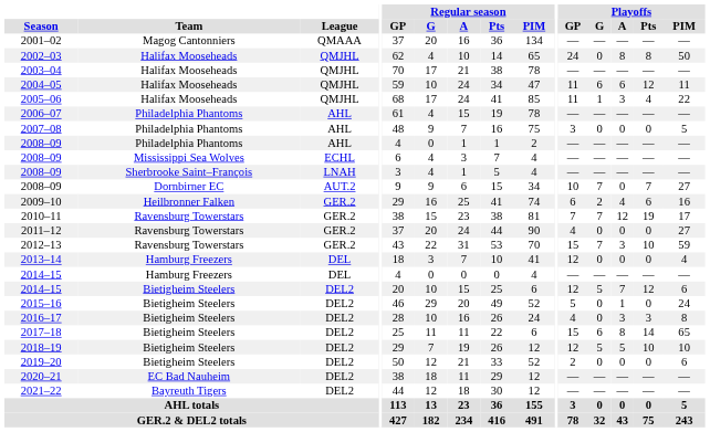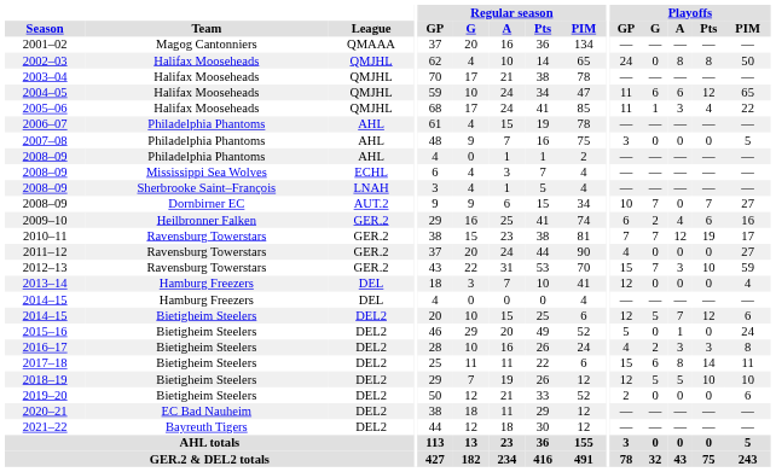 <table border="0" cellpadding="1" cellspacing="0" style="text-align:center; width:60em">
 <tr bgcolor="#e0e0e0">
 <th colspan="3" bgcolor="#ffffff"></th>
 <th rowspan="99" bgcolor="#ffffff"></th>
 <th colspan="5"><a href='#'>Regular season</a></th>
 <th rowspan="99" bgcolor="#ffffff"></th>
 <th colspan="5"><a href='#'>Playoffs</a></th>
 </tr>
 <tr bgcolor="#e0e0e0">
 <th><a href='#'>Season</a></th>
 <th>Team</th>
 <th>League</th>
 <th>GP</th>
 <th><a href='#'>G</a></th>
 <th><a href='#'>A</a></th>
 <th><a href='#'>Pts</a></th>
 <th><a href='#'>PIM</a></th>
 <th>GP</th>
 <th>G</th>
 <th>A</th>
 <th>Pts</th>
 <th>PIM</th>
 </tr>
 <tr>
 <td>2001–02</td>
 <td>Magog Cantonniers</td>
 <td>QMAAA</td>
 <td>37</td>
 <td>20</td>
 <td>16</td>
 <td>36</td>
 <td>134</td>
 <td>—</td>
 <td>—</td>
 <td>—</td>
 <td>—</td>
 <td>—</td>
 </tr>
 <tr bgcolor="#f0f0f0">
 <td><a href='#'>2002–03</a></td>
 <td><a href='#'>Halifax Mooseheads</a></td>
 <td><a href='#'>QMJHL</a></td>
 <td>62</td>
 <td>4</td>
 <td>10</td>
 <td>14</td>
 <td>65</td>
 <td>24</td>
 <td>0</td>
 <td>8</td>
 <td>8</td>
 <td>50</td>
 </tr>
 <tr>
 <td><a href='#'>2003–04</a></td>
 <td>Halifax Mooseheads</td>
 <td>QMJHL</td>
 <td>70</td>
 <td>17</td>
 <td>21</td>
 <td>38</td>
 <td>78</td>
 <td>—</td>
 <td>—</td>
 <td>—</td>
 <td>—</td>
 <td>—</td>
 </tr>
 <tr bgcolor="#f0f0f0">
 <td><a href='#'>2004–05</a></td>
 <td>Halifax Mooseheads</td>
 <td>QMJHL</td>
 <td>59</td>
 <td>10</td>
 <td>24</td>
 <td>34</td>
 <td>47</td>
 <td>11</td>
 <td>6</td>
 <td>6</td>
 <td>12</td>
-<td>11</td>
+<td>65</td>
 </tr>
 <tr>
 <td><a href='#'>2005–06</a></td>
 <td>Halifax Mooseheads</td>
 <td>QMJHL</td>
 <td>68</td>
 <td>17</td>
 <td>24</td>
 <td>41</td>
 <td>85</td>
 <td>11</td>
 <td>1</td>
 <td>3</td>
 <td>4</td>
 <td>22</td>
 </tr>
 <tr bgcolor="#f0f0f0">
 <td><a href='#'>2006–07</a></td>
 <td><a href='#'>Philadelphia Phantoms</a></td>
 <td><a href='#'>AHL</a></td>
 <td>61</td>
 <td>4</td>
 <td>15</td>
 <td>19</td>
 <td>78</td>
 <td>—</td>
 <td>—</td>
 <td>—</td>
 <td>—</td>
 <td>—</td>
 </tr>
 <tr>
 <td><a href='#'>2007–08</a></td>
 <td>Philadelphia Phantoms</td>
 <td>AHL</td>
 <td>48</td>
 <td>9</td>
 <td>7</td>
 <td>16</td>
 <td>75</td>
 <td>3</td>
 <td>0</td>
 <td>0</td>
 <td>0</td>
 <td>5</td>
 </tr>
 <tr bgcolor="#f0f0f0">
 <td><a href='#'>2008–09</a></td>
 <td>Philadelphia Phantoms</td>
 <td>AHL</td>
 <td>4</td>
 <td>0</td>
 <td>1</td>
 <td>1</td>
 <td>2</td>
 <td>—</td>
 <td>—</td>
 <td>—</td>
 <td>—</td>
 <td>—</td>
 </tr>
 <tr>
 <td><a href='#'>2008–09</a></td>
 <td><a href='#'>Mississippi Sea Wolves</a></td>
 <td><a href='#'>ECHL</a></td>
 <td>6</td>
 <td>4</td>
 <td>3</td>
 <td>7</td>
 <td>4</td>
 <td>—</td>
 <td>—</td>
 <td>—</td>
 <td>—</td>
 <td>—</td>
 </tr>
 <tr bgcolor="#f0f0f0">
 <td><a href='#'>2008–09</a></td>
 <td><a href='#'>Sherbrooke Saint–François</a></td>
 <td><a href='#'>LNAH</a></td>
 <td>3</td>
 <td>4</td>
 <td>1</td>
 <td>5</td>
 <td>4</td>
 <td>—</td>
 <td>—</td>
 <td>—</td>
 <td>—</td>
 <td>—</td>
 </tr>
 <tr>
 <td>2008–09</td>
 <td><a href='#'>Dornbirner EC</a></td>
 <td><a href='#'>AUT.2</a></td>
 <td>9</td>
 <td>9</td>
 <td>6</td>
 <td>15</td>
 <td>34</td>
 <td>10</td>
 <td>7</td>
 <td>0</td>
 <td>7</td>
 <td>27</td>
 </tr>
 <tr bgcolor="#f0f0f0">
 <td>2009–10</td>
 <td><a href='#'>Heilbronner Falken</a></td>
 <td><a href='#'>GER.2</a></td>
 <td>29</td>
 <td>16</td>
 <td>25</td>
 <td>41</td>
 <td>74</td>
 <td>6</td>
 <td>2</td>
 <td>4</td>
 <td>6</td>
 <td>16</td>
 </tr>
 <tr>
 <td>2010–11</td>
 <td><a href='#'>Ravensburg Towerstars</a></td>
 <td>GER.2</td>
 <td>38</td>
 <td>15</td>
 <td>23</td>
 <td>38</td>
 <td>81</td>
 <td>7</td>
 <td>7</td>
 <td>12</td>
 <td>19</td>
 <td>17</td>
 </tr>
 <tr bgcolor="#f0f0f0">
 <td>2011–12</td>
 <td>Ravensburg Towerstars</td>
 <td>GER.2</td>
 <td>37</td>
 <td>20</td>
 <td>24</td>
 <td>44</td>
 <td>90</td>
 <td>4</td>
 <td>0</td>
 <td>0</td>
 <td>0</td>
 <td>27</td>
 </tr>
 <tr>
 <td>2012–13</td>
 <td>Ravensburg Towerstars</td>
 <td>GER.2</td>
 <td>43</td>
 <td>22</td>
 <td>31</td>
 <td>53</td>
 <td>70</td>
 <td>15</td>
 <td>7</td>
 <td>3</td>
 <td>10</td>
 <td>59</td>
 </tr>
 <tr bgcolor="#f0f0f0">
 <td><a href='#'>2013–14</a></td>
 <td><a href='#'>Hamburg Freezers</a></td>
 <td><a href='#'>DEL</a></td>
 <td>18</td>
 <td>3</td>
 <td>7</td>
 <td>10</td>
 <td>41</td>
 <td>12</td>
 <td>0</td>
 <td>0</td>
 <td>0</td>
 <td>4</td>
 </tr>
 <tr>
 <td><a href='#'>2014–15</a></td>
 <td>Hamburg Freezers</td>
 <td>DEL</td>
 <td>4</td>
 <td>0</td>
 <td>0</td>
 <td>0</td>
 <td>4</td>
 <td>—</td>
 <td>—</td>
 <td>—</td>
 <td>—</td>
 <td>—</td>
 </tr>
 <tr bgcolor="#f0f0f0">
 <td><a href='#'>2014–15</a></td>
 <td><a href='#'>Bietigheim Steelers</a></td>
 <td><a href='#'>DEL2</a></td>
 <td>20</td>
 <td>10</td>
 <td>15</td>
 <td>25</td>
 <td>6</td>
 <td>12</td>
 <td>5</td>
 <td>7</td>
 <td>12</td>
 <td>6</td>
 </tr>
 <tr>
 <td><a href='#'>2015–16</a></td>
 <td>Bietigheim Steelers</td>
 <td>DEL2</td>
 <td>46</td>
 <td>29</td>
 <td>20</td>
 <td>49</td>
 <td>52</td>
 <td>5</td>
 <td>0</td>
 <td>1</td>
 <td>0</td>
 <td>24</td>
 </tr>
 <tr bgcolor="#f0f0f0">
 <td><a href='#'>2016–17</a></td>
 <td>Bietigheim Steelers</td>
 <td>DEL2</td>
 <td>28</td>
 <td>10</td>
 <td>16</td>
 <td>26</td>
 <td>24</td>
 <td>4</td>
-<td>0</td>
+<td>2</td>
 <td>3</td>
 <td>3</td>
 <td>8</td>
 </tr>
 <tr>
 <td><a href='#'>2017–18</a></td>
 <td>Bietigheim Steelers</td>
 <td>DEL2</td>
 <td>25</td>
 <td>11</td>
 <td>11</td>
 <td>22</td>
 <td>6</td>
 <td>15</td>
 <td>6</td>
 <td>8</td>
 <td>14</td>
-<td>65</td>
+<td>11</td>
 </tr>
 <tr bgcolor="#f0f0f0">
 <td><a href='#'>2018–19</a></td>
 <td>Bietigheim Steelers</td>
 <td>DEL2</td>
 <td>29</td>
 <td>7</td>
 <td>19</td>
 <td>26</td>
 <td>12</td>
 <td>12</td>
 <td>5</td>
 <td>5</td>
 <td>10</td>
 <td>10</td>
 </tr>
 <tr>
 <td><a href='#'>2019–20</a></td>
 <td>Bietigheim Steelers</td>
 <td>DEL2</td>
 <td>50</td>
 <td>12</td>
 <td>21</td>
 <td>33</td>
 <td>52</td>
 <td>2</td>
 <td>0</td>
 <td>0</td>
 <td>0</td>
 <td>6</td>
 </tr>
 <tr bgcolor="#f0f0f0">
 <td><a href='#'>2020–21</a></td>
 <td><a href='#'>EC Bad Nauheim</a></td>
 <td>DEL2</td>
 <td>38</td>
 <td>18</td>
 <td>11</td>
 <td>29</td>
 <td>12</td>
 <td>—</td>
 <td>—</td>
 <td>—</td>
 <td>—</td>
 <td>—</td>
 </tr>
 <tr>
 <td><a href='#'>2021–22</a></td>
 <td><a href='#'>Bayreuth Tigers</a></td>
 <td>DEL2</td>
 <td>44</td>
 <td>12</td>
 <td>18</td>
 <td>30</td>
 <td>12</td>
 <td>—</td>
 <td>—</td>
 <td>—</td>
 <td>—</td>
 <td>—</td>
 </tr>
 <tr bgcolor="#e0e0e0">
 <th colspan="3">AHL totals</th>
 <th>113</th>
 <th>13</th>
 <th>23</th>
 <th>36</th>
 <th>155</th>
 <th>3</th>
 <th>0</th>
 <th>0</th>
 <th>0</th>
 <th>5</th>
 </tr>
 <tr bgcolor="#e0e0e0">
 <th colspan="3">GER.2 & DEL2 totals</th>
 <th>427</th>
 <th>182</th>
 <th>234</th>
 <th>416</th>
 <th>491</th>
 <th>78</th>
 <th>32</th>
 <th>43</th>
 <th>75</th>
 <th>243</th>
 </tr>
 </table>
